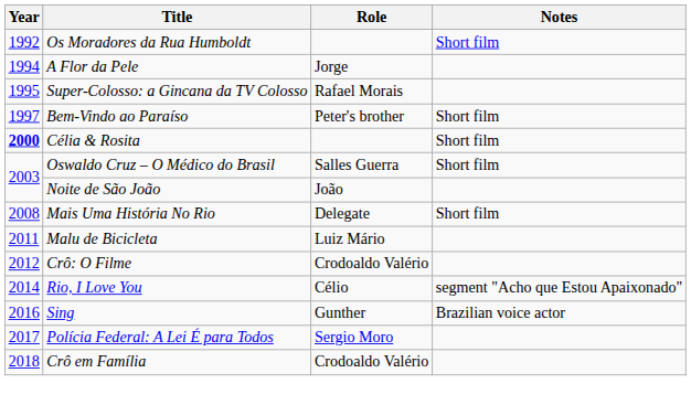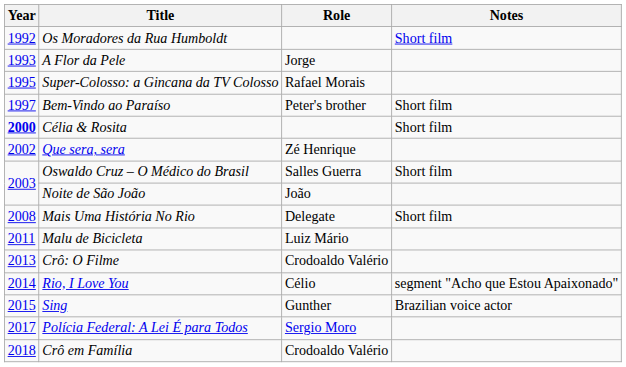 <table class="wikitable">
 <tr style="background:#ccc; text-align:center;">
 <th>Year</th>
 <th>Title</th>
 <th>Role</th>
 <th>Notes</th>
 </tr>
 <tr>
 <td><a href='#'>1992</a></td>
 <td><em>Os Moradores da Rua Humboldt</em></td>
 <td></td>
 <td><a href='#'>Short film</a></td>
 </tr>
 <tr>
-<td><a href='#'>1994</a></td>
+<td><a href='#'>1993</a></td>
 <td><em>A Flor da Pele</em></td>
 <td>Jorge</td>
 <td></td>
 </tr>
 <tr>
 <td><a href='#'>1995</a></td>
 <td><em>Super-Colosso: a Gincana da TV Colosso</em></td>
 <td>Rafael Morais</td>
 <td></td>
 </tr>
 <tr>
 <td><a href='#'>1997</a></td>
 <td><em>Bem-Vindo ao Paraíso</em></td>
 <td>Peter's brother</td>
 <td>Short film</td>
 </tr>
 <tr>
 <td><strong><a href='#'>2000</a></strong></td>
 <td><em>Célia & Rosita</em></td>
 <td></td>
 <td>Short film</td>
+</tr>
+<tr>
+<td><a href='#'>2002</a></td>
+<td><em><a href='#'>Que sera, sera</a></em></td>
+<td>Zé Henrique</td>
+<td></td>
 </tr>
 <tr>
 <td rowspan="2"><a href='#'>2003</a></td>
 <td><em>Oswaldo Cruz – O Médico do Brasil</em></td>
 <td>Salles Guerra</td>
 <td>Short film</td>
 </tr>
 <tr>
 <td><em>Noite de São João</em></td>
 <td>João</td>
 <td></td>
 </tr>
 <tr>
 <td><a href='#'>2008</a></td>
 <td><em>Mais Uma História No Rio</em></td>
 <td>Delegate</td>
 <td>Short film</td>
 </tr>
 <tr>
 <td><a href='#'>2011</a></td>
 <td><em>Malu de Bicicleta</em></td>
 <td>Luiz Mário</td>
 <td></td>
 </tr>
 <tr>
-<td><a href='#'>2012</a></td>
+<td><a href='#'>2013</a></td>
 <td><em>Crô: O Filme</em></td>
 <td>Crodoaldo Valério</td>
 <td></td>
 </tr>
 <tr>
 <td><a href='#'>2014</a></td>
 <td><em><a href='#'>Rio, I Love You</a></em></td>
 <td>Célio</td>
 <td>segment "Acho que Estou Apaixonado"</td>
 </tr>
 <tr>
-<td><a href='#'>2016</a></td>
+<td><a href='#'>2015</a></td>
 <td><em><a href='#'>Sing</a></em></td>
 <td>Gunther</td>
 <td>Brazilian voice actor</td>
 </tr>
 <tr>
 <td><a href='#'>2017</a></td>
 <td><em><a href='#'>Polícia Federal: A Lei É para Todos</a></em></td>
 <td><a href='#'>Sergio Moro</a></td>
 <td></td>
 </tr>
 <tr>
 <td><a href='#'>2018</a></td>
 <td><em>Crô em Família</em></td>
 <td>Crodoaldo Valério</td>
 <td></td>
 </tr>
 </table>
